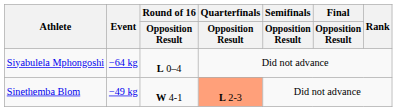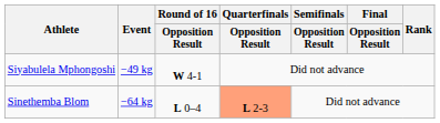 <table class="wikitable" style="font-size:90%">
 <tr>
 <th rowspan=2>Athlete</th>
 <th rowspan=2>Event</th>
 <th>Round of 16</th>
 <th>Quarterfinals</th>
 <th>Semifinals</th>
 <th>Final</th>
 <th rowspan=2>Rank</th>
 </tr>
 <tr style="font-size:95%">
 <th>Opposition<br>Result</th>
 <th>Opposition<br>Result</th>
 <th>Opposition<br>Result</th>
 <th>Opposition<br>Result</th>
 </tr>
 <tr align=center>
 <td align=left><a href='#'>Siyabulela Mphongoshi</a></td>
-<td align=left><a href='#'>−64 kg</a></td>
-<td><br><strong>L</strong> 0–4</td>
+<td align=left><a href='#'>−49 kg</a></td>
+<td><br> <strong>W</strong> 4-1</td>
 <td colspan="4">Did not advance</td>
 </tr>
 <tr align=center>
 <td align=left><a href='#'>Sinethemba Blom</a></td>
-<td align=left><a href='#'>−49 kg</a></td>
-<td><br> <strong>W</strong> 4-1</td>
+<td align=left><a href='#'>−64 kg</a></td>
+<td><br><strong>L</strong> 0–4</td>
 <td style="background: lightsalmon;"> <br> <strong>L</strong> 2-3</td>
 <td colspan="3">Did not advance</td>
 </tr>
 </table>
